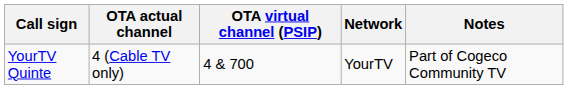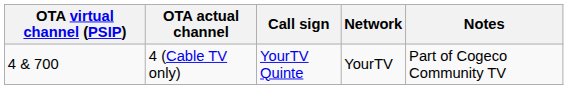 <table class="wikitable sortable">
 <tr>
+<th>OTA <a href='#'>virtual channel</a> (<a href='#'>PSIP</a>)</th>
+<th>OTA actual channel</th>
 <th>Call sign</th>
-<th>OTA actual channel</th>
-<th>OTA <a href='#'>virtual channel</a> (<a href='#'>PSIP</a>)</th>
 <th>Network</th>
 <th>Notes</th>
 </tr>
 <tr>
+<td>4 & 700</td>
+<td>4 (<a href='#'>Cable TV</a> only)</td>
 <td><a href='#'>YourTV Quinte</a></td>
-<td>4 (<a href='#'>Cable TV</a> only)</td>
-<td>4 & 700</td>
 <td>YourTV</td>
 <td>Part of Cogeco Community TV</td>
 </tr>
 </table>
